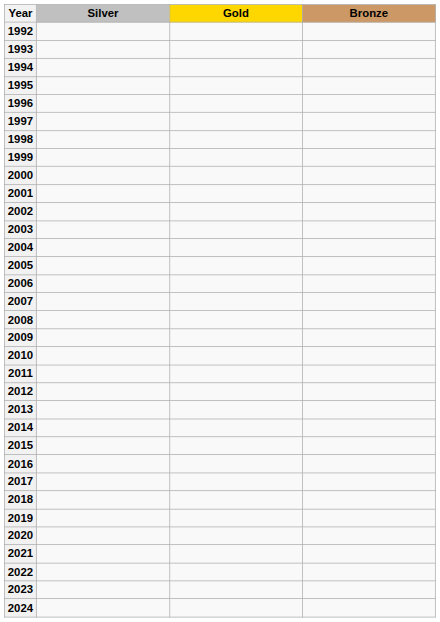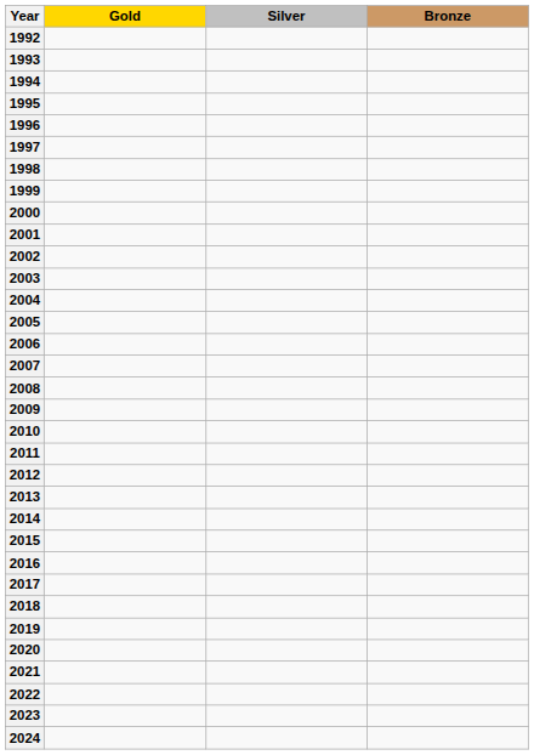 <table class="wikitable"  style="font-size:100%;" border=1 cellpadding=2 cellspacing=0>
 <tr>
 <th width=6% align="center" colspan=1>Year</th>
+<td width=29% align="center"  bgcolor="gold"><strong>Gold</strong></td>
 <td width=29% align="center"  bgcolor="silver"><strong>Silver</strong></td>
-<td width=29% align="center"  bgcolor="gold"><strong>Gold</strong></td>
 <td width=29% align="center"  bgcolor="#CC9966"><strong>Bronze</strong></td>
 </tr>
 <tr>
 <th>1992</th>
 <td></td>
 <td></td>
 <td></td>
 </tr>
 <tr>
 <th>1993</th>
 <td></td>
 <td></td>
 <td></td>
 </tr>
 <tr>
 <th>1994</th>
 <td></td>
 <td></td>
 <td></td>
 </tr>
 <tr>
 <th>1995</th>
 <td></td>
 <td></td>
 <td></td>
 </tr>
 <tr>
 <th>1996</th>
 <td></td>
 <td></td>
 <td></td>
 </tr>
 <tr>
 <th>1997</th>
 <td></td>
 <td></td>
 <td></td>
 </tr>
 <tr>
 <th>1998</th>
 <td></td>
 <td></td>
 <td></td>
 </tr>
 <tr>
 <th>1999</th>
 <td></td>
 <td></td>
 <td></td>
 </tr>
 <tr>
 <th>2000</th>
 <td></td>
 <td></td>
 <td></td>
 </tr>
 <tr>
 <th>2001</th>
 <td></td>
 <td></td>
 <td></td>
 </tr>
 <tr>
 <th>2002</th>
 <td></td>
 <td></td>
 <td></td>
 </tr>
 <tr>
 <th>2003</th>
 <td></td>
 <td></td>
 <td></td>
 </tr>
 <tr>
 <th>2004</th>
 <td></td>
 <td></td>
 <td></td>
 </tr>
 <tr>
 <th>2005</th>
 <td></td>
 <td></td>
 <td></td>
 </tr>
 <tr>
 <th>2006</th>
 <td></td>
 <td></td>
 <td></td>
 </tr>
 <tr>
 <th>2007</th>
 <td></td>
 <td></td>
 <td></td>
 </tr>
 <tr>
 <th>2008</th>
 <td></td>
 <td></td>
 <td></td>
 </tr>
 <tr>
 <th>2009</th>
 <td></td>
 <td></td>
 <td></td>
 </tr>
 <tr>
 <th>2010</th>
 <td></td>
 <td></td>
 <td></td>
 </tr>
 <tr>
 <th>2011</th>
 <td></td>
 <td></td>
 <td></td>
 </tr>
 <tr>
 <th>2012</th>
 <td></td>
 <td></td>
 <td></td>
 </tr>
 <tr>
 <th>2013</th>
 <td></td>
 <td></td>
 <td></td>
 </tr>
 <tr>
 <th>2014</th>
 <td></td>
 <td></td>
 <td></td>
 </tr>
 <tr>
 <th>2015</th>
 <td></td>
 <td></td>
 <td></td>
 </tr>
 <tr>
 <th>2016</th>
 <td></td>
 <td></td>
 <td></td>
 </tr>
 <tr>
 <th>2017</th>
 <td></td>
 <td></td>
 <td></td>
 </tr>
 <tr>
 <th>2018</th>
 <td></td>
 <td></td>
 <td></td>
 </tr>
 <tr>
 <th>2019</th>
 <td></td>
 <td></td>
 <td></td>
 </tr>
 <tr>
 <th>2020</th>
 <td></td>
 <td></td>
 <td></td>
 </tr>
 <tr>
 <th>2021</th>
 <td></td>
 <td></td>
 <td></td>
 </tr>
 <tr>
 <th>2022</th>
 <td></td>
 <td></td>
 <td></td>
 </tr>
 <tr>
 <th>2023</th>
 <td></td>
 <td></td>
 <td></td>
 </tr>
 <tr>
 <th>2024</th>
 <td></td>
 <td></td>
 <td></td>
 </tr>
 </table>
